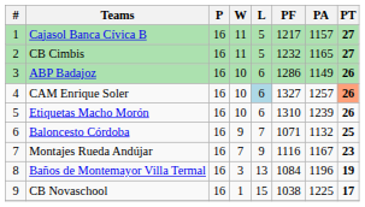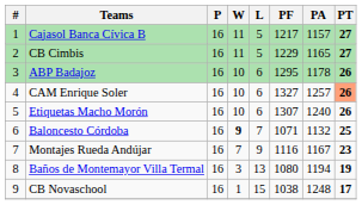 <table class="wikitable" style="text-align: center;">
 <tr>
 <th width=20>#</th>
 <th>Teams</th>
 <th width=20>P</th>
 <th width=20>W</th>
 <th width=20>L</th>
 <th width=35>PF</th>
 <th width=35>PA</th>
 <th width=20>PT</th>
 </tr>
 <tr bgcolor=ACE1AF>
 <td>1</td>
 <td align="left"><a href='#'>Cajasol Banca Cívica B</a></td>
 <td>16</td>
 <td>11</td>
 <td>5</td>
 <td>1217</td>
 <td>1157</td>
 <td><strong>27</strong></td>
 </tr>
 <tr bgcolor=ACE1AF>
 <td>2</td>
 <td align="left">CB Cimbis</td>
 <td>16</td>
 <td>11</td>
 <td>5</td>
-<td>1232</td>
+<td>1229</td>
 <td>1165</td>
 <td><strong>27</strong></td>
 </tr>
 <tr bgcolor=ACE1AF>
 <td>3</td>
 <td align="left"><a href='#'>ABP Badajoz</a></td>
 <td>16</td>
 <td>10</td>
 <td>6</td>
-<td>1286</td>
-<td>1149</td>
+<td>1295</td>
+<td>1178</td>
 <td><strong>26</strong></td>
 </tr>
 <tr>
 <td>4</td>
 <td align="left">CAM Enrique Soler</td>
 <td>16</td>
 <td>10</td>
-<td style="background: lightblue;">6</td>
+<td>6</td>
 <td>1327</td>
 <td>1257</td>
 <td style="background: lightsalmon;"><strong>26</strong></td>
 </tr>
 <tr>
 <td>5</td>
 <td align="left"><a href='#'>Etiquetas Macho Morón</a></td>
 <td>16</td>
 <td>10</td>
 <td>6</td>
-<td>1310</td>
-<td>1239</td>
+<td>1307</td>
+<td>1240</td>
 <td><strong>26</strong></td>
 </tr>
 <tr>
 <td>6</td>
 <td align="left"><a href='#'>Baloncesto Córdoba</a></td>
 <td>16</td>
-<td>9</td>
+<td><strong>9</strong></td>
 <td>7</td>
 <td>1071</td>
 <td>1132</td>
 <td><strong>25</strong></td>
 </tr>
 <tr>
 <td>7</td>
 <td align="left">Montajes Rueda Andújar</td>
 <td>16</td>
 <td>7</td>
 <td>9</td>
 <td>1116</td>
 <td>1167</td>
 <td><strong>23</strong></td>
 </tr>
 <tr>
 <td>8</td>
 <td align="left"><a href='#'>Baños de Montemayor Villa Termal</a></td>
 <td>16</td>
 <td>3</td>
 <td>13</td>
-<td>1084</td>
-<td>1196</td>
+<td>1080</td>
+<td>1194</td>
 <td><strong>19</strong></td>
 </tr>
 <tr>
 <td>9</td>
 <td align="left">CB Novaschool</td>
 <td>16</td>
 <td>1</td>
 <td>15</td>
 <td>1038</td>
-<td>1225</td>
+<td>1248</td>
 <td><strong>17</strong></td>
 </tr>
 <tr>
 </tr>
 </table>
